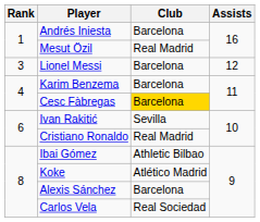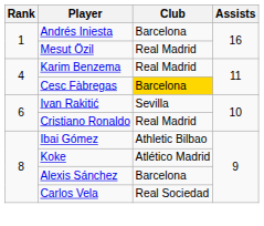 <table class="wikitable" style="text-align:center">
 <tr>
 <th>Rank</th>
 <th>Player</th>
 <th>Club</th>
 <th>Assists</th>
 </tr>
 <tr>
 <td rowspan="2">1</td>
 <td align="left"> <a href='#'>Andrés Iniesta</a></td>
 <td align="left">Barcelona</td>
 <td rowspan="2">16</td>
 </tr>
 <tr>
 <td align="left"> <a href='#'>Mesut Özil</a></td>
 <td align="left">Real Madrid</td>
 </tr>
 <tr>
-<td>3</td>
-<td align="left"> <a href='#'>Lionel Messi</a></td>
-<td align="left">Barcelona</td>
-<td>12</td>
-</tr>
-<tr>
 <td rowspan="2">4</td>
 <td align="left"> <a href='#'>Karim Benzema</a></td>
-<td align="left">Barcelona</td>
+<td align="left">Real Madrid</td>
 <td rowspan="2">11</td>
 </tr>
 <tr>
 <td align="left"> <a href='#'>Cesc Fàbregas</a></td>
 <td align="left" style="background: gold;">Barcelona</td>
 </tr>
 <tr>
 <td rowspan="2">6</td>
 <td align="left"> <a href='#'>Ivan Rakitić</a></td>
 <td align="left">Sevilla</td>
 <td rowspan="2">10</td>
 </tr>
 <tr>
 <td align="left"> <a href='#'>Cristiano Ronaldo</a></td>
 <td align="left">Real Madrid</td>
 </tr>
 <tr>
 <td rowspan="4">8</td>
 <td align="left"> <a href='#'>Ibai Gómez</a></td>
 <td align="left">Athletic Bilbao</td>
 <td rowspan="4">9</td>
 </tr>
 <tr>
 <td align="left"> <a href='#'>Koke</a></td>
 <td align="left">Atlético Madrid</td>
 </tr>
 <tr>
 <td align="left"> <a href='#'>Alexis Sánchez</a></td>
 <td align="left">Barcelona</td>
 </tr>
 <tr>
 <td align="left"> <a href='#'>Carlos Vela</a></td>
 <td align="left">Real Sociedad</td>
 </tr>
 </table>
